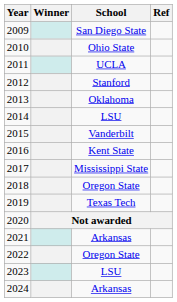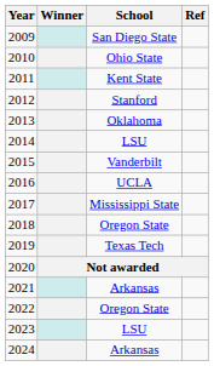 <table class="wikitable sortable plainrowheaders" style="text-align:center">
 <tr>
 <th scope="col">Year</th>
 <th scope="col">Winner</th>
 <th scope="col">School</th>
 <th scope="col" class=unsortable>Ref</th>
 </tr>
 <tr>
 <td>2009</td>
 <th scope="row" style="text-align:center; background:#cfecec"></th>
 <td><a href='#'>San Diego State</a></td>
 <td></td>
 </tr>
 <tr>
 <td>2010</td>
 <th scope="row" style="text-align:center"></th>
 <td><a href='#'>Ohio State</a></td>
 <td></td>
 </tr>
 <tr>
 <td>2011</td>
 <th scope="row" style="text-align:center; background:#cfecec"></th>
-<td><a href='#'>UCLA</a></td>
+<td><a href='#'>Kent State</a></td>
 <td></td>
 </tr>
 <tr>
 <td>2012</td>
 <th scope="row" style="text-align:center"></th>
 <td><a href='#'>Stanford</a></td>
 <td></td>
 </tr>
 <tr>
 <td>2013</td>
 <th scope="row" style="text-align:center"></th>
 <td><a href='#'>Oklahoma</a></td>
 <td></td>
 </tr>
 <tr>
 <td>2014</td>
 <th scope="row" style="text-align:center"></th>
 <td><a href='#'>LSU</a></td>
 <td></td>
 </tr>
 <tr>
 <td>2015</td>
 <th scope="row" style="text-align:center"></th>
 <td><a href='#'>Vanderbilt</a></td>
 <td></td>
 </tr>
 <tr>
 <td>2016</td>
 <th scope="row" style="text-align:center"></th>
-<td><a href='#'>Kent State</a></td>
+<td><a href='#'>UCLA</a></td>
 <td></td>
 </tr>
 <tr>
 <td>2017</td>
 <th scope="row" style="text-align:center"></th>
 <td><a href='#'>Mississippi State</a></td>
 <td></td>
 </tr>
 <tr>
 <td>2018</td>
 <th scope="row" style="text-align:center"></th>
 <td><a href='#'>Oregon State</a></td>
 <td></td>
 </tr>
 <tr>
 <td>2019</td>
 <th scope="row" style="text-align:center"></th>
 <td><a href='#'>Texas Tech</a></td>
 <td></td>
 </tr>
 <tr>
 <td>2020</td>
 <th colspan="3" scope="row" style="text-align:center">Not awarded</th>
 </tr>
 <tr>
 <td>2021</td>
 <th scope="row" style="text-align:center; background:#cfecec"></th>
 <td><a href='#'>Arkansas</a></td>
 </tr>
 <tr>
 <td>2022</td>
 <th scope="row" style="text-align:center"></th>
 <td><a href='#'>Oregon State</a></td>
 <td></td>
 </tr>
 <tr>
 <td>2023</td>
 <th scope="row" style="text-align:center; background:#cfecec"></th>
 <td><a href='#'>LSU</a></td>
 <td></td>
 </tr>
 <tr>
 <td>2024</td>
 <th scope="row" style="text-align:center"></th>
 <td><a href='#'>Arkansas</a></td>
 <td></td>
 </tr>
 </table>
